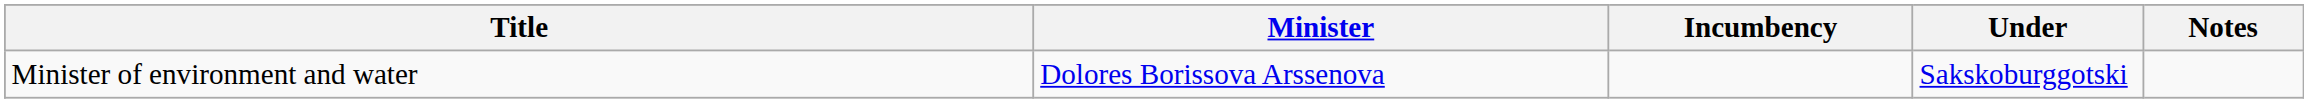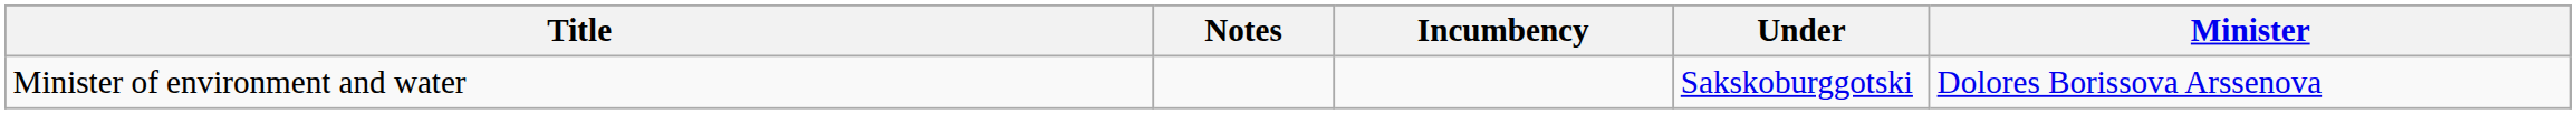 <table class="wikitable" style="width:100%;">
 <tr>
 <th>Title</th>
-<th style="width:25%;"><a href='#'>Minister</a></th>
+<th style="width:7%;">Notes</th>
 <th style="width:160px;">Incumbency</th>
 <th style="width:10%;">Under</th>
-<th style="width:7%;">Notes</th>
+<th style="width:25%;"><a href='#'>Minister</a></th>
 </tr>
 <tr>
 <td>Minister of environment and water</td>
-<td><a href='#'>Dolores Borissova Arssenova</a></td>
+<td></td>
 <td></td>
 <td><a href='#'>Sakskoburggotski</a></td>
-<td></td>
+<td><a href='#'>Dolores Borissova Arssenova</a></td>
 </tr>
 </table>
